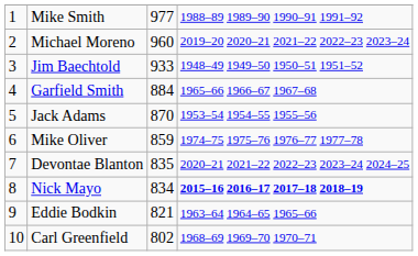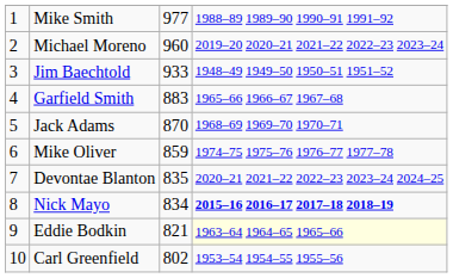 <table class="wikitable">
 <tr>
 </tr>
 <tr>
 <td>1</td>
 <td>Mike Smith</td>
 <td>977</td>
 <td style="font-size:80%;"><a href='#'>1988–89</a> <a href='#'>1989–90</a> <a href='#'>1990–91</a> <a href='#'>1991–92</a></td>
 </tr>
 <tr>
 <td>2</td>
 <td>Michael Moreno</td>
 <td>960</td>
 <td style="font-size:80%;"><a href='#'>2019–20</a> <a href='#'>2020–21</a> <a href='#'>2021–22</a> <a href='#'>2022–23</a> <a href='#'>2023–24</a></td>
 </tr>
 <tr>
 <td>3</td>
 <td><a href='#'>Jim Baechtold</a></td>
 <td>933</td>
 <td style="font-size:80%;"><a href='#'>1948–49</a> <a href='#'>1949–50</a> <a href='#'>1950–51</a> <a href='#'>1951–52</a></td>
 </tr>
 <tr>
 <td>4</td>
 <td><a href='#'>Garfield Smith</a></td>
-<td>884</td>
+<td>883</td>
 <td style="font-size:80%;"><a href='#'>1965–66</a> <a href='#'>1966–67</a> <a href='#'>1967–68</a></td>
 </tr>
 <tr>
 <td>5</td>
 <td>Jack Adams</td>
 <td>870</td>
-<td style="font-size:80%;"><a href='#'>1953–54</a> <a href='#'>1954–55</a> <a href='#'>1955–56</a></td>
+<td style="font-size:80%;"><a href='#'>1968–69</a> <a href='#'>1969–70</a> <a href='#'>1970–71</a></td>
 </tr>
 <tr>
 <td>6</td>
 <td>Mike Oliver</td>
 <td>859</td>
 <td style="font-size:80%;"><a href='#'>1974–75</a> <a href='#'>1975–76</a> <a href='#'>1976–77</a> <a href='#'>1977–78</a></td>
 </tr>
 <tr>
 <td>7</td>
 <td>Devontae Blanton</td>
 <td>835</td>
 <td style="font-size:80%;"><a href='#'>2020–21</a> <a href='#'>2021–22</a> <a href='#'>2022–23</a> <a href='#'>2023–24</a> <a href='#'>2024–25</a></td>
 </tr>
 <tr>
 <td>8</td>
 <td><a href='#'>Nick Mayo</a></td>
 <td>834</td>
 <td style="font-size:80%;"><strong><a href='#'>2015–16</a> <a href='#'>2016–17</a> <a href='#'>2017–18</a> <a href='#'>2018–19</a></strong></td>
 </tr>
 <tr>
 <td>9</td>
 <td>Eddie Bodkin</td>
 <td>821</td>
-<td style="font-size:80%;"><a href='#'>1963–64</a> <a href='#'>1964–65</a> <a href='#'>1965–66</a></td>
+<td style="background: lightyellow; font-size:80%;"><a href='#'>1963–64</a> <a href='#'>1964–65</a> <a href='#'>1965–66</a></td>
 </tr>
 <tr>
 <td>10</td>
 <td>Carl Greenfield</td>
 <td>802</td>
-<td style="font-size:80%;"><a href='#'>1968–69</a> <a href='#'>1969–70</a> <a href='#'>1970–71</a></td>
+<td style="font-size:80%;"><a href='#'>1953–54</a> <a href='#'>1954–55</a> <a href='#'>1955–56</a></td>
 </tr>
 </table>
